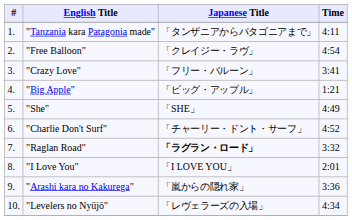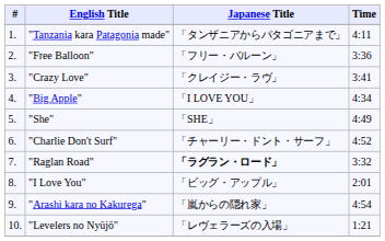 <table border="" cellpadding="4" cellspacing="0"  style="border: 1px #aaaaaa solid; border-collapse: collapse; padding: 0.2em; margin: 1em 1em 1em 0; background: #f7f8ff; font-size:0.9em;">
 <tr valign="middle" bgcolor="#e6e9ff">
 <th rowspan="1">#</th>
 <th rowspan="1"><a href='#'>English</a> Title</th>
 <th colspan="1"><a href='#'>Japanese</a> Title</th>
 <th rowspan="1">Time</th>
 </tr>
 <tr bgcolor="#e6e9ff">
 </tr>
 <tr>
 <td>1.</td>
 <td>"<a href='#'>Tanzania</a> kara <a href='#'>Patagonia</a> made"</td>
 <td>「タンザニアからパタゴニアまで」</td>
 <td>4:11</td>
 </tr>
 <tr>
 <td>2.</td>
 <td>"Free Balloon"</td>
-<td>「クレイジー・ラヴ」</td>
-<td>4:54</td>
+<td>「フリー・バルーン」</td>
+<td>3:36</td>
 </tr>
 <tr>
 <td>3.</td>
 <td>"Crazy Love"</td>
-<td>「フリー・バルーン」</td>
+<td>「クレイジー・ラヴ」</td>
 <td>3:41</td>
 </tr>
 <tr>
 <td>4.</td>
 <td>"<a href='#'>Big Apple</a>"</td>
-<td>「ビッグ・アップル」</td>
-<td>1:21</td>
+<td>「I LOVE YOU」</td>
+<td>4:34</td>
 </tr>
 <tr>
 <td>5.</td>
 <td>"She"</td>
 <td>「SHE」</td>
 <td>4:49</td>
 </tr>
 <tr>
 <td>6.</td>
 <td>"Charlie Don't Surf"</td>
 <td>「チャーリー・ドント・サーフ」</td>
 <td>4:52</td>
 </tr>
 <tr>
 <td>7.</td>
 <td>"Raglan Road"</td>
 <td><strong>「ラグラン・ロード」</strong></td>
 <td>3:32</td>
 </tr>
 <tr>
 <td>8.</td>
 <td>"I Love You"</td>
-<td>「I LOVE YOU」</td>
+<td>「ビッグ・アップル」</td>
 <td>2:01</td>
 </tr>
 <tr>
 <td>9.</td>
 <td>"<a href='#'>Arashi kara no Kakurega</a>"</td>
 <td>「嵐からの隠れ家」</td>
-<td>3:36</td>
+<td>4:54</td>
 </tr>
 <tr>
 <td>10.</td>
 <td>"Levelers no Nyūjō"</td>
 <td>「レヴェラーズの入場」</td>
-<td>4:34</td>
+<td>1:21</td>
 </tr>
 <tr>
 </tr>
 </table>
